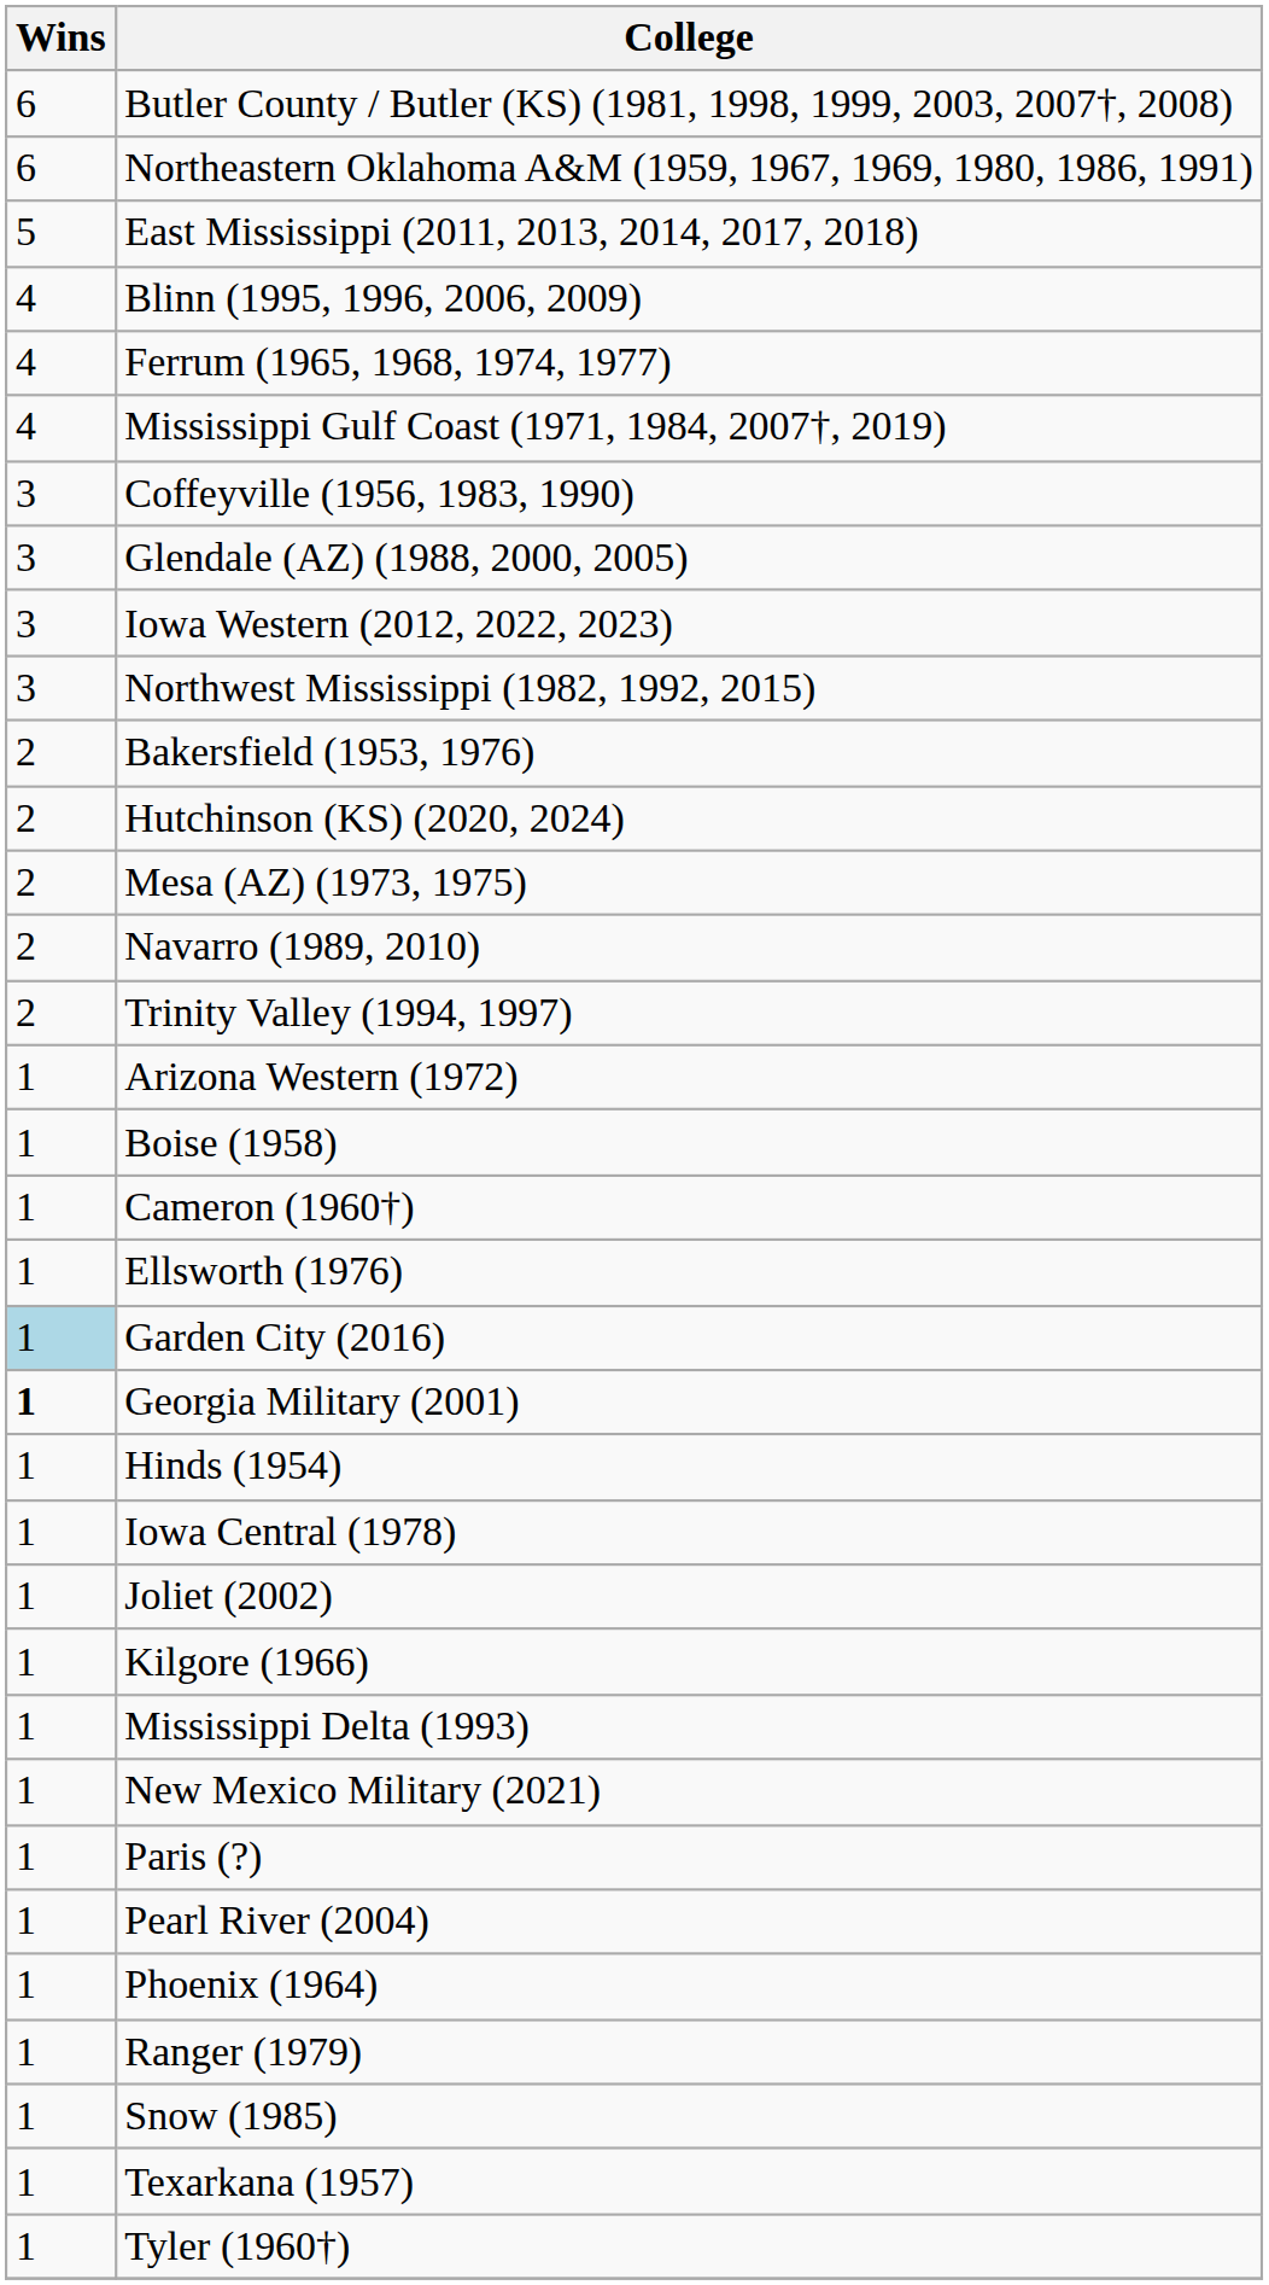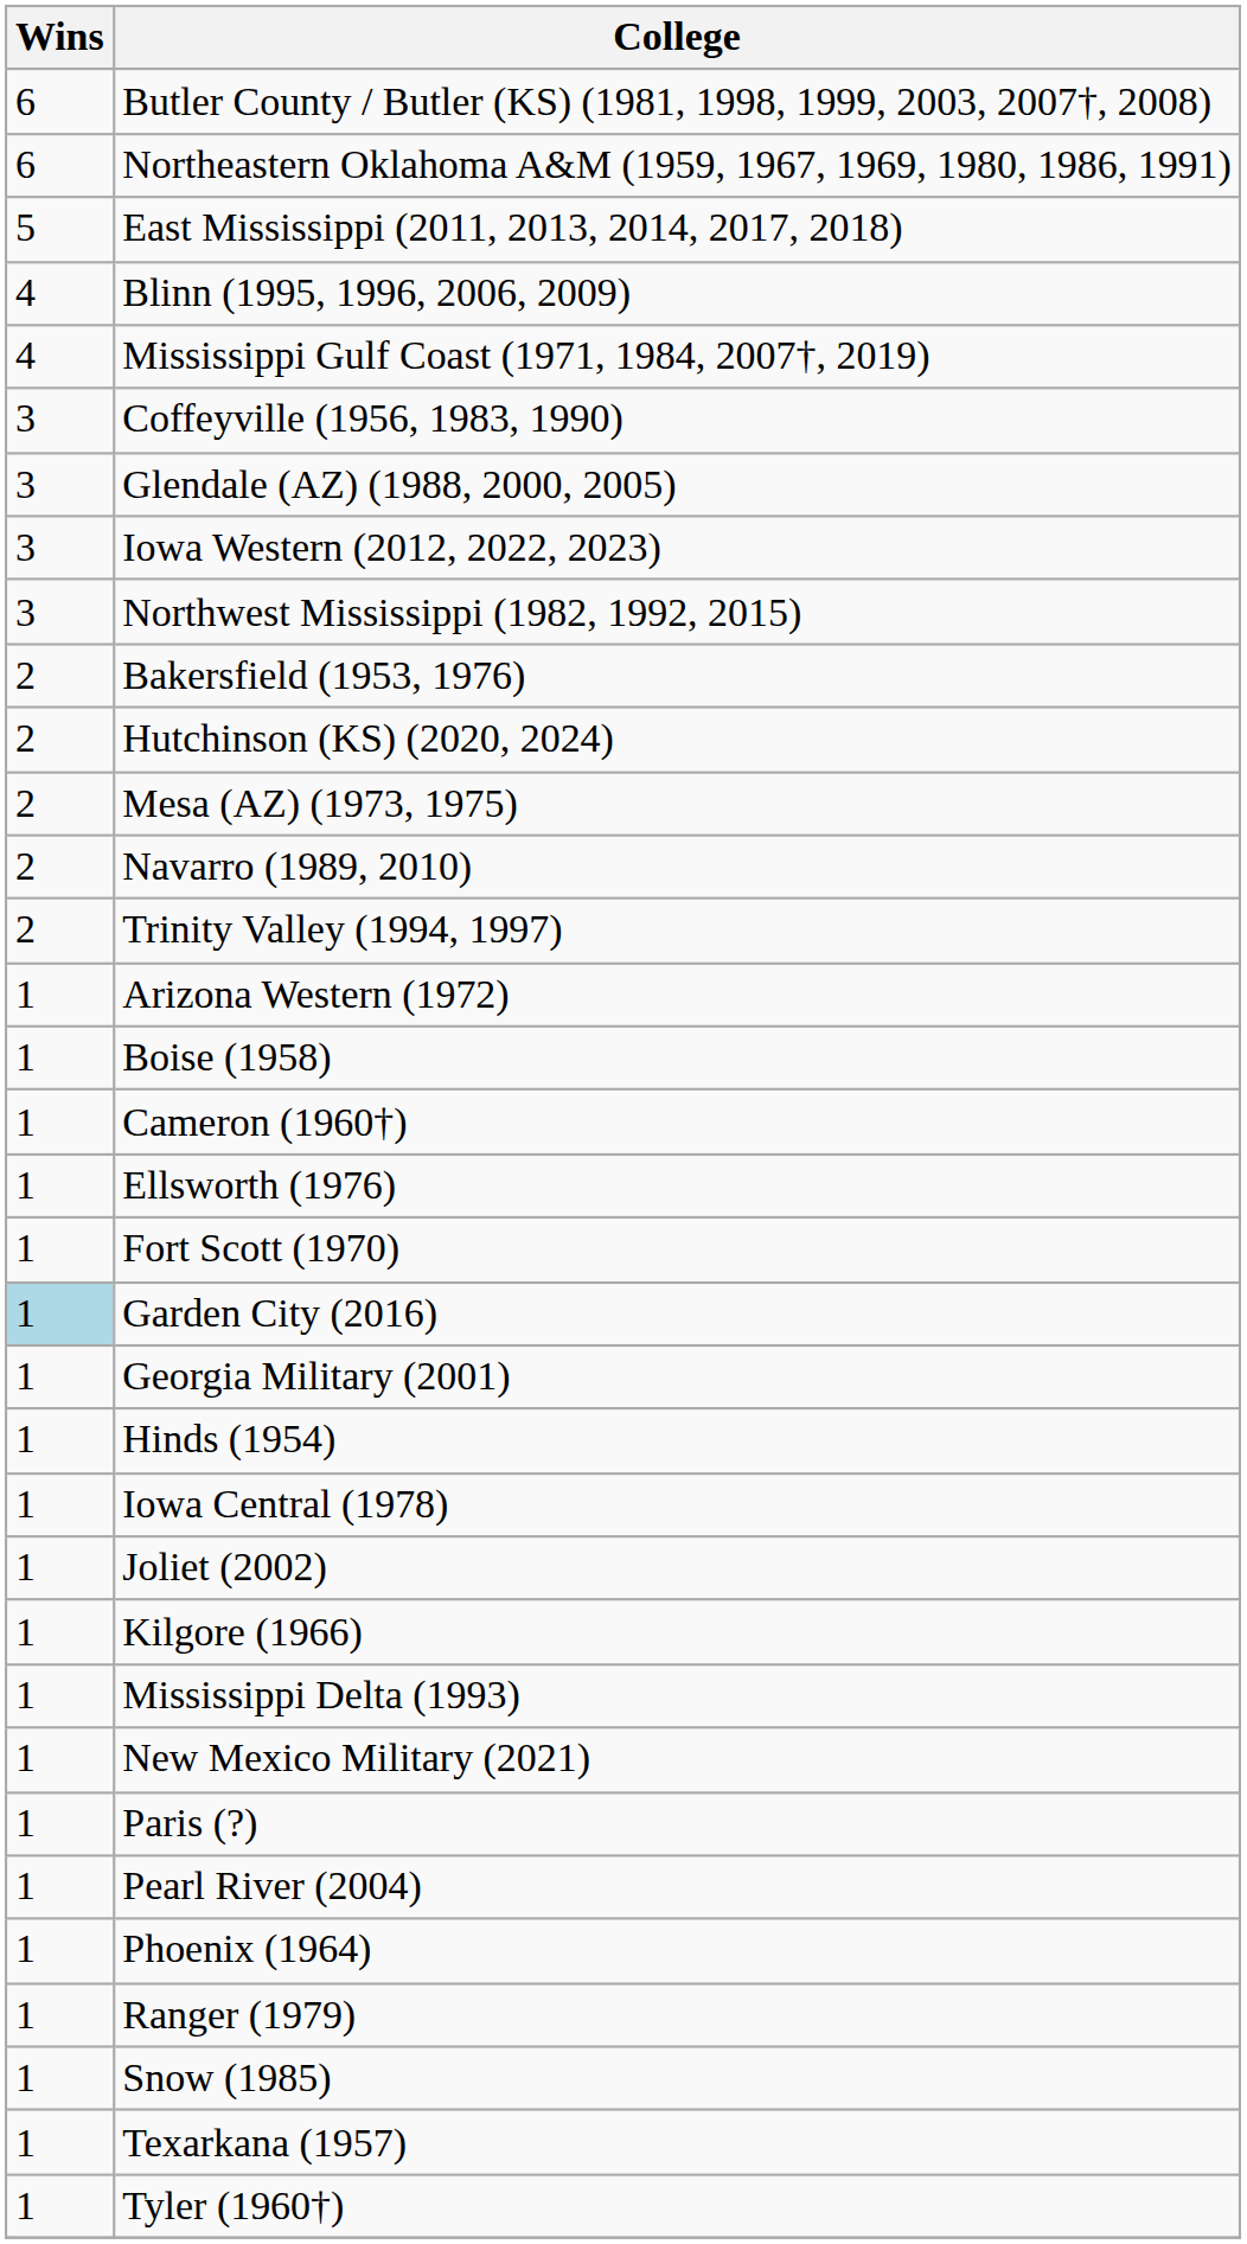 <table class="wikitable sortable">
 <tr>
 <th>Wins</th>
 <th>College</th>
 </tr>
 <tr>
 <td>6</td>
 <td>Butler County / Butler (KS) (1981, 1998, 1999, 2003, 2007†, 2008)</td>
 </tr>
 <tr>
 <td>6</td>
 <td>Northeastern Oklahoma A&M (1959, 1967, 1969, 1980, 1986, 1991)</td>
 </tr>
 <tr>
 <td>5</td>
 <td>East Mississippi (2011, 2013, 2014, 2017, 2018)</td>
 </tr>
 <tr>
 <td>4</td>
 <td>Blinn (1995, 1996, 2006, 2009)</td>
-</tr>
-<tr>
-<td>4</td>
-<td>Ferrum (1965, 1968, 1974, 1977)</td>
 </tr>
 <tr>
 <td>4</td>
 <td>Mississippi Gulf Coast (1971, 1984, 2007†, 2019)</td>
 </tr>
 <tr>
 <td>3</td>
 <td>Coffeyville (1956, 1983, 1990)</td>
 </tr>
 <tr>
 <td>3</td>
 <td>Glendale (AZ) (1988, 2000, 2005)</td>
 </tr>
 <tr>
 <td>3</td>
 <td>Iowa Western (2012, 2022, 2023)</td>
 </tr>
 <tr>
 <td>3</td>
 <td>Northwest Mississippi (1982, 1992, 2015)</td>
 </tr>
 <tr>
 <td>2</td>
 <td>Bakersfield (1953, 1976)</td>
 </tr>
 <tr>
 <td>2</td>
 <td>Hutchinson (KS) (2020, 2024)</td>
 </tr>
 <tr>
 <td>2</td>
 <td>Mesa (AZ) (1973, 1975)</td>
 </tr>
 <tr>
 <td>2</td>
 <td>Navarro (1989, 2010)</td>
 </tr>
 <tr>
 <td>2</td>
 <td>Trinity Valley (1994, 1997)</td>
 </tr>
 <tr>
 <td>1</td>
 <td>Arizona Western (1972)</td>
 </tr>
 <tr>
 <td>1</td>
 <td>Boise (1958)</td>
 </tr>
 <tr>
 <td>1</td>
 <td>Cameron (1960†)</td>
 </tr>
 <tr>
 <td>1</td>
 <td>Ellsworth (1976)</td>
 </tr>
 <tr>
+<td>1</td>
+<td>Fort Scott (1970)</td>
+</tr>
+<tr>
 <td style="background: lightblue;">1</td>
 <td>Garden City (2016)</td>
 </tr>
 <tr>
-<td><strong>1</strong></td>
+<td>1</td>
 <td>Georgia Military (2001)</td>
 </tr>
 <tr>
 <td>1</td>
 <td>Hinds (1954)</td>
 </tr>
 <tr>
 <td>1</td>
 <td>Iowa Central (1978)</td>
 </tr>
 <tr>
 <td>1</td>
 <td>Joliet (2002)</td>
 </tr>
 <tr>
 <td>1</td>
 <td>Kilgore (1966)</td>
 </tr>
 <tr>
 <td>1</td>
 <td>Mississippi Delta (1993)</td>
 </tr>
 <tr>
 <td>1</td>
 <td>New Mexico Military (2021)</td>
 </tr>
 <tr>
 <td>1</td>
 <td>Paris (?)</td>
 </tr>
 <tr>
 <td>1</td>
 <td>Pearl River (2004)</td>
 </tr>
 <tr>
 <td>1</td>
 <td>Phoenix (1964)</td>
 </tr>
 <tr>
 <td>1</td>
 <td>Ranger (1979)</td>
 </tr>
 <tr>
 <td>1</td>
 <td>Snow (1985)</td>
 </tr>
 <tr>
 <td>1</td>
 <td>Texarkana (1957)</td>
 </tr>
 <tr>
 <td>1</td>
 <td>Tyler (1960†)</td>
 </tr>
 <tr>
 </tr>
 </table>
